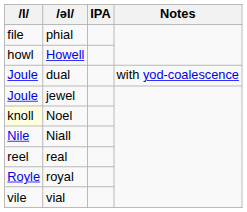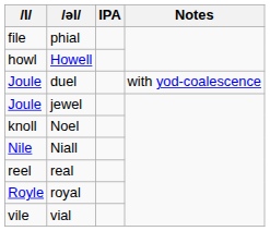 <table class="wikitable sortable mw-collapsible mw-collapsed">
 <tr>
 <th>/l/</th>
 <th>/əl/</th>
 <th>IPA</th>
 <th>Notes</th>
 </tr>
 <tr>
 <td>file</td>
 <td>phial</td>
 <td></td>
 </tr>
 <tr>
 <td>howl</td>
 <td><a href='#'>Howell</a></td>
 <td></td>
 </tr>
 <tr>
 <td><a href='#'>Joule</a></td>
-<td>dual</td>
+<td>duel</td>
 <td></td>
 <td>with <a href='#'>yod-coalescence</a></td>
 </tr>
 <tr>
 <td><a href='#'>Joule</a></td>
 <td>jewel</td>
 <td></td>
 </tr>
 <tr>
-<td style="background: lightyellow;">knoll</td>
+<td>knoll</td>
 <td>Noel</td>
 <td></td>
 </tr>
 <tr>
 <td><a href='#'>Nile</a></td>
 <td>Niall</td>
 <td></td>
 </tr>
 <tr>
 <td>reel</td>
 <td>real</td>
 <td></td>
 </tr>
 <tr>
 <td><a href='#'>Royle</a></td>
 <td>royal</td>
 <td></td>
 </tr>
 <tr>
 <td>vile</td>
 <td>vial</td>
 <td></td>
 </tr>
 </table>
